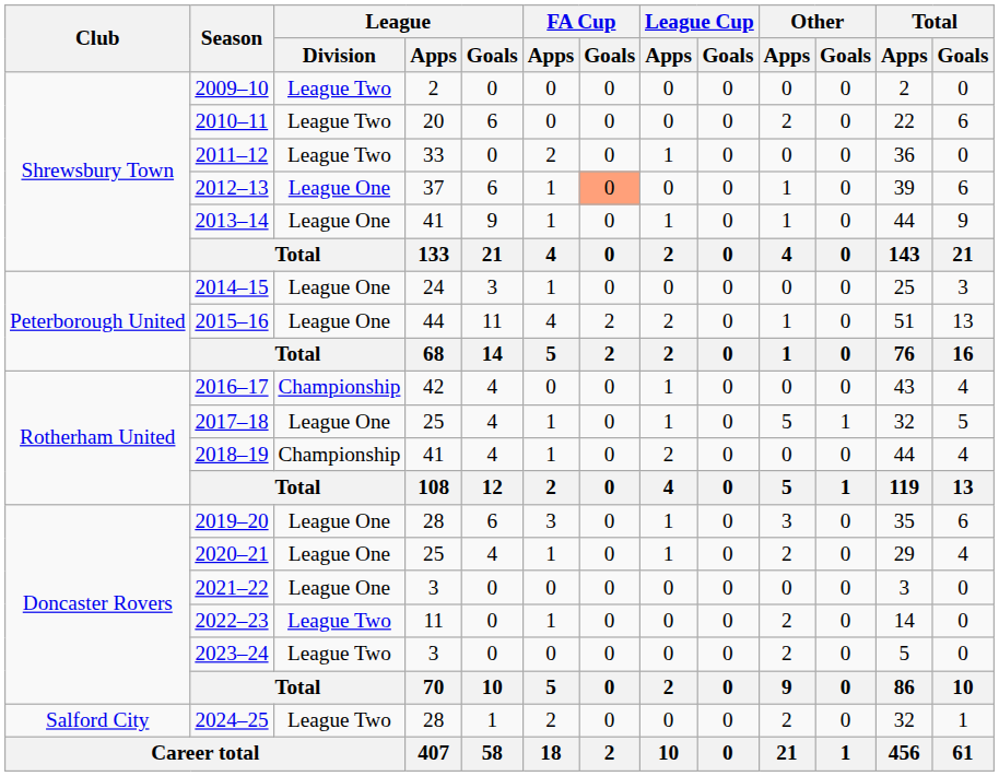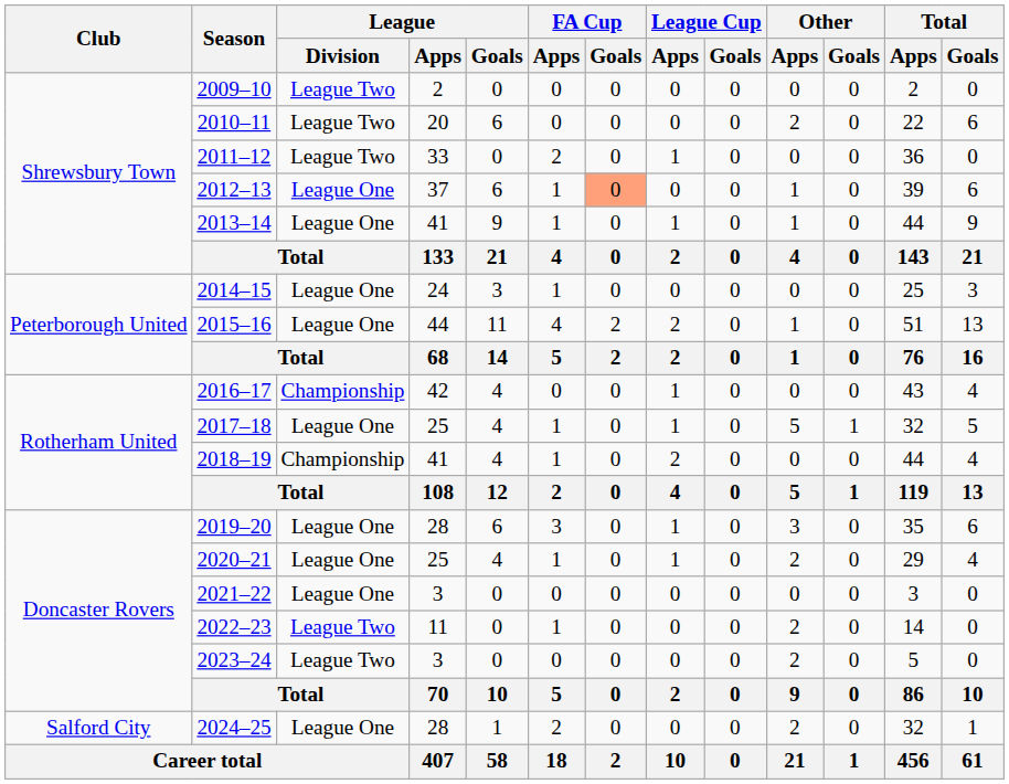 <table class="wikitable" style="text-align:center">
 <tr>
 <th rowspan="2">Club</th>
 <th rowspan="2">Season</th>
 <th colspan="3">League</th>
 <th colspan="2"><a href='#'>FA Cup</a></th>
 <th colspan="2"><a href='#'>League Cup</a></th>
 <th colspan="2">Other</th>
 <th colspan="2">Total</th>
 </tr>
 <tr>
 <th>Division</th>
 <th>Apps</th>
 <th>Goals</th>
 <th>Apps</th>
 <th>Goals</th>
 <th>Apps</th>
 <th>Goals</th>
 <th>Apps</th>
 <th>Goals</th>
 <th>Apps</th>
 <th>Goals</th>
 </tr>
 <tr>
 <td rowspan="6"><a href='#'>Shrewsbury Town</a></td>
 <td><a href='#'>2009–10</a></td>
 <td><a href='#'>League Two</a></td>
 <td>2</td>
 <td>0</td>
 <td>0</td>
 <td>0</td>
 <td>0</td>
 <td>0</td>
 <td>0</td>
 <td>0</td>
 <td>2</td>
 <td>0</td>
 </tr>
 <tr>
 <td><a href='#'>2010–11</a></td>
 <td>League Two</td>
 <td>20</td>
 <td>6</td>
 <td>0</td>
 <td>0</td>
 <td>0</td>
 <td>0</td>
 <td>2</td>
 <td>0</td>
 <td>22</td>
 <td>6</td>
 </tr>
 <tr>
 <td><a href='#'>2011–12</a></td>
 <td>League Two</td>
 <td>33</td>
 <td>0</td>
 <td>2</td>
 <td>0</td>
 <td>1</td>
 <td>0</td>
 <td>0</td>
 <td>0</td>
 <td>36</td>
 <td>0</td>
 </tr>
 <tr>
 <td><a href='#'>2012–13</a></td>
 <td><a href='#'>League One</a></td>
 <td>37</td>
 <td>6</td>
 <td>1</td>
 <td style="background: lightsalmon;">0</td>
 <td>0</td>
 <td>0</td>
 <td>1</td>
 <td>0</td>
 <td>39</td>
 <td>6</td>
 </tr>
 <tr>
 <td><a href='#'>2013–14</a></td>
 <td>League One</td>
 <td>41</td>
 <td>9</td>
 <td>1</td>
 <td>0</td>
 <td>1</td>
 <td>0</td>
 <td>1</td>
 <td>0</td>
 <td>44</td>
 <td>9</td>
 </tr>
 <tr>
 <th colspan="2">Total</th>
 <th>133</th>
 <th>21</th>
 <th>4</th>
 <th>0</th>
 <th>2</th>
 <th>0</th>
 <th>4</th>
 <th>0</th>
 <th>143</th>
 <th>21</th>
 </tr>
 <tr>
 <td rowspan="3"><a href='#'>Peterborough United</a></td>
 <td><a href='#'>2014–15</a></td>
 <td>League One</td>
 <td>24</td>
 <td>3</td>
 <td>1</td>
 <td>0</td>
 <td>0</td>
 <td>0</td>
 <td>0</td>
 <td>0</td>
 <td>25</td>
 <td>3</td>
 </tr>
 <tr>
 <td><a href='#'>2015–16</a></td>
 <td>League One</td>
 <td>44</td>
 <td>11</td>
 <td>4</td>
 <td>2</td>
 <td>2</td>
 <td>0</td>
 <td>1</td>
 <td>0</td>
 <td>51</td>
 <td>13</td>
 </tr>
 <tr>
 <th colspan="2">Total</th>
 <th>68</th>
 <th>14</th>
 <th>5</th>
 <th>2</th>
 <th>2</th>
 <th>0</th>
 <th>1</th>
 <th>0</th>
 <th>76</th>
 <th>16</th>
 </tr>
 <tr>
 <td rowspan="4"><a href='#'>Rotherham United</a></td>
 <td><a href='#'>2016–17</a></td>
 <td><a href='#'>Championship</a></td>
 <td>42</td>
 <td>4</td>
 <td>0</td>
 <td>0</td>
 <td>1</td>
 <td>0</td>
 <td>0</td>
 <td>0</td>
 <td>43</td>
 <td>4</td>
 </tr>
 <tr>
 <td><a href='#'>2017–18</a></td>
 <td>League One</td>
 <td>25</td>
 <td>4</td>
 <td>1</td>
 <td>0</td>
 <td>1</td>
 <td>0</td>
 <td>5</td>
 <td>1</td>
 <td>32</td>
 <td>5</td>
 </tr>
 <tr>
 <td><a href='#'>2018–19</a></td>
 <td>Championship</td>
 <td>41</td>
 <td>4</td>
 <td>1</td>
 <td>0</td>
 <td>2</td>
 <td>0</td>
 <td>0</td>
 <td>0</td>
 <td>44</td>
 <td>4</td>
 </tr>
 <tr>
 <th colspan="2">Total</th>
 <th>108</th>
 <th>12</th>
 <th>2</th>
 <th>0</th>
 <th>4</th>
 <th>0</th>
 <th>5</th>
 <th>1</th>
 <th>119</th>
 <th>13</th>
 </tr>
 <tr>
 <td rowspan="6"><a href='#'>Doncaster Rovers</a></td>
 <td><a href='#'>2019–20</a></td>
 <td>League One</td>
 <td>28</td>
 <td>6</td>
 <td>3</td>
 <td>0</td>
 <td>1</td>
 <td>0</td>
 <td>3</td>
 <td>0</td>
 <td>35</td>
 <td>6</td>
 </tr>
 <tr>
 <td><a href='#'>2020–21</a></td>
 <td>League One</td>
 <td>25</td>
 <td>4</td>
 <td>1</td>
 <td>0</td>
 <td>1</td>
 <td>0</td>
 <td>2</td>
 <td>0</td>
 <td>29</td>
 <td>4</td>
 </tr>
 <tr>
 <td><a href='#'>2021–22</a></td>
 <td>League One</td>
 <td>3</td>
 <td>0</td>
 <td>0</td>
 <td>0</td>
 <td>0</td>
 <td>0</td>
 <td>0</td>
 <td>0</td>
 <td>3</td>
 <td>0</td>
 </tr>
 <tr>
 <td><a href='#'>2022–23</a></td>
 <td><a href='#'>League Two</a></td>
 <td>11</td>
 <td>0</td>
 <td>1</td>
 <td>0</td>
 <td>0</td>
 <td>0</td>
 <td>2</td>
 <td>0</td>
 <td>14</td>
 <td>0</td>
 </tr>
 <tr>
 <td><a href='#'>2023–24</a></td>
 <td>League Two</td>
 <td>3</td>
 <td>0</td>
 <td>0</td>
 <td>0</td>
 <td>0</td>
 <td>0</td>
 <td>2</td>
 <td>0</td>
 <td>5</td>
 <td>0</td>
 </tr>
 <tr>
 <th colspan="2">Total</th>
 <th>70</th>
 <th>10</th>
 <th>5</th>
 <th>0</th>
 <th>2</th>
 <th>0</th>
 <th>9</th>
 <th>0</th>
 <th>86</th>
 <th>10</th>
 </tr>
 <tr>
 <td><a href='#'>Salford City</a></td>
 <td><a href='#'>2024–25</a></td>
-<td>League Two</td>
+<td>League One</td>
 <td>28</td>
 <td>1</td>
 <td>2</td>
 <td>0</td>
 <td>0</td>
 <td>0</td>
 <td>2</td>
 <td>0</td>
 <td>32</td>
 <td>1</td>
 </tr>
 <tr>
 <th colspan="3">Career total</th>
 <th>407</th>
 <th>58</th>
 <th>18</th>
 <th>2</th>
 <th>10</th>
 <th>0</th>
 <th>21</th>
 <th>1</th>
 <th>456</th>
 <th>61</th>
 </tr>
 </table>
